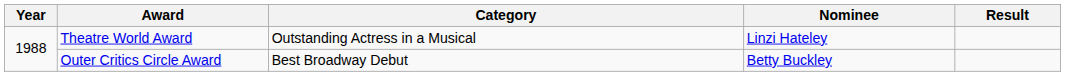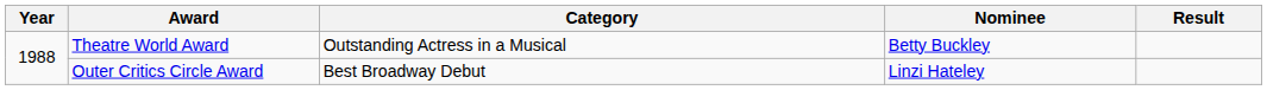 <table class="wikitable" style="width:95%;">
 <tr>
 <th style="width:5%;">Year</th>
 <th style="width:20%;">Award</th>
 <th style="width:45%;">Category</th>
 <th style="width:20%;">Nominee</th>
 <th style="width:10%;">Result</th>
 </tr>
 <tr>
 <td rowspan="2" style="text-align:center;">1988</td>
 <td><a href='#'>Theatre World Award</a></td>
 <td>Outstanding Actress in a Musical</td>
-<td><a href='#'>Linzi Hateley</a></td>
+<td><a href='#'>Betty Buckley</a></td>
 <td></td>
 </tr>
 <tr>
 <td><a href='#'>Outer Critics Circle Award</a></td>
 <td>Best Broadway Debut</td>
-<td><a href='#'>Betty Buckley</a></td>
+<td><a href='#'>Linzi Hateley</a></td>
 <td></td>
 </tr>
 </table>
